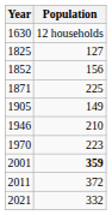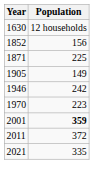 <table class="wikitable sortable">
 <tr>
 <th>Year</th>
 <th>Population</th>
 </tr>
 <tr>
 <td>1630</td>
 <td style="text-align:right;">12 households</td>
-</tr>
-<tr>
-<td>1825</td>
-<td style="text-align:right;">127</td>
 </tr>
 <tr>
 <td>1852</td>
 <td style="text-align:right;">156</td>
 </tr>
 <tr>
 <td>1871</td>
 <td style="text-align:right;">225</td>
 </tr>
 <tr>
 <td>1905</td>
 <td style="text-align:right;">149</td>
 </tr>
 <tr>
 <td>1946</td>
-<td style="text-align:right;">210</td>
+<td style="text-align:right;">242</td>
 </tr>
 <tr>
 <td>1970</td>
 <td style="text-align:right;">223</td>
 </tr>
 <tr>
 <td>2001</td>
 <td style="text-align:right;"><strong>359</strong></td>
 </tr>
 <tr>
 <td>2011</td>
 <td style="text-align:right;">372</td>
 </tr>
 <tr>
 <td>2021</td>
-<td style="text-align:right;">332</td>
+<td style="text-align:right;">335</td>
 </tr>
 </table>
